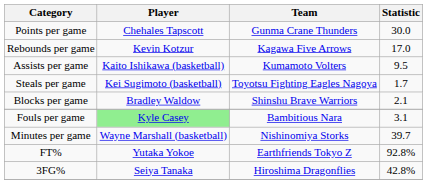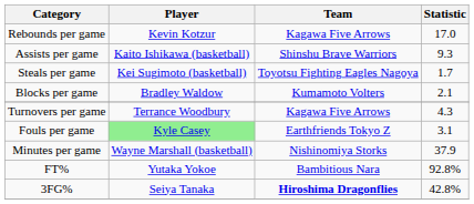 <table class="wikitable" style="text-align:center">
 <tr>
 <th>Category</th>
 <th>Player</th>
 <th>Team</th>
 <th>Statistic</th>
-</tr>
-<tr>
-<td>Points per game</td>
-<td><a href='#'>Chehales Tapscott</a></td>
-<td><a href='#'>Gunma Crane Thunders</a></td>
-<td>30.0</td>
 </tr>
 <tr>
 <td>Rebounds per game</td>
 <td><a href='#'>Kevin Kotzur</a></td>
 <td><a href='#'>Kagawa Five Arrows</a></td>
 <td>17.0</td>
 </tr>
 <tr>
 <td>Assists per game</td>
 <td><a href='#'>Kaito Ishikawa (basketball)</a></td>
-<td><a href='#'>Kumamoto Volters</a></td>
-<td>9.5</td>
+<td><a href='#'>Shinshu Brave Warriors</a></td>
+<td>9.3</td>
 </tr>
 <tr>
 <td>Steals per game</td>
 <td><a href='#'>Kei Sugimoto (basketball)</a></td>
 <td><a href='#'>Toyotsu Fighting Eagles Nagoya</a></td>
 <td>1.7</td>
 </tr>
 <tr>
 <td>Blocks per game</td>
 <td><a href='#'>Bradley Waldow</a></td>
-<td><a href='#'>Shinshu Brave Warriors</a></td>
+<td><a href='#'>Kumamoto Volters</a></td>
 <td>2.1</td>
 </tr>
 <tr>
 </tr>
 <tr>
+<td>Turnovers per game</td>
+<td><a href='#'>Terrance Woodbury</a></td>
+<td><a href='#'>Kagawa Five Arrows</a></td>
+<td>4.3</td>
+</tr>
+<tr>
 <td>Fouls per game</td>
 <td style="background: lightgreen;"><a href='#'>Kyle Casey</a></td>
-<td><a href='#'>Bambitious Nara</a></td>
+<td><a href='#'>Earthfriends Tokyo Z</a></td>
 <td>3.1</td>
 </tr>
 <tr>
 <td>Minutes per game</td>
 <td><a href='#'>Wayne Marshall (basketball)</a></td>
 <td><a href='#'>Nishinomiya Storks</a></td>
-<td>39.7</td>
+<td>37.9</td>
 </tr>
 <tr>
 <td>FT%</td>
 <td><a href='#'>Yutaka Yokoe</a></td>
-<td><a href='#'>Earthfriends Tokyo Z</a></td>
+<td><a href='#'>Bambitious Nara</a></td>
 <td>92.8%</td>
 </tr>
 <tr>
 <td>3FG%</td>
 <td><a href='#'>Seiya Tanaka</a></td>
-<td><a href='#'>Hiroshima Dragonflies</a></td>
+<td><strong><a href='#'>Hiroshima Dragonflies</a></strong></td>
 <td>42.8%</td>
 </tr>
 <tr>
 </tr>
 </table>
